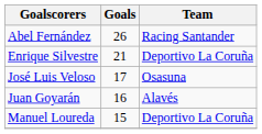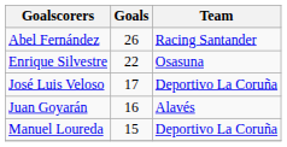 <table class="wikitable sortable" class="wikitable">
 <tr style="background:#ccc; text-align:center;">
 <th>Goalscorers</th>
 <th>Goals</th>
 <th>Team</th>
 </tr>
 <tr>
 <td> <a href='#'>Abel Fernández</a></td>
 <td style="text-align:center;">26</td>
 <td><a href='#'>Racing Santander</a></td>
 </tr>
 <tr>
 <td> <a href='#'>Enrique Silvestre</a></td>
-<td style="text-align:center;">21</td>
-<td><a href='#'>Deportivo La Coruña</a></td>
+<td style="text-align:center;">22</td>
+<td><a href='#'>Osasuna</a></td>
 </tr>
 <tr>
 <td> <a href='#'>José Luis Veloso</a></td>
 <td style="text-align:center;">17</td>
-<td><a href='#'>Osasuna</a></td>
+<td><a href='#'>Deportivo La Coruña</a></td>
 </tr>
 <tr>
 <td> <a href='#'>Juan Goyarán</a></td>
 <td style="text-align:center;">16</td>
 <td><a href='#'>Alavés</a></td>
 </tr>
 <tr>
 <td> <a href='#'>Manuel Loureda</a></td>
 <td style="text-align:center;">15</td>
 <td><a href='#'>Deportivo La Coruña</a></td>
 </tr>
 <tr>
 </tr>
 </table>
